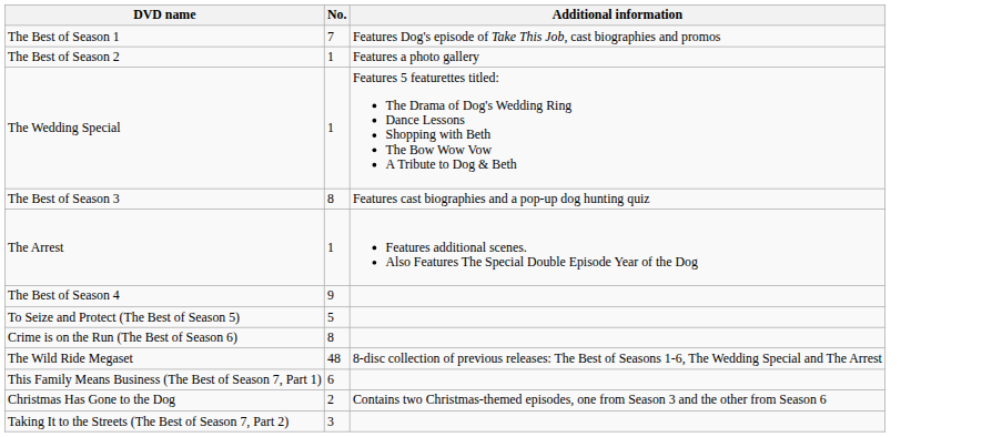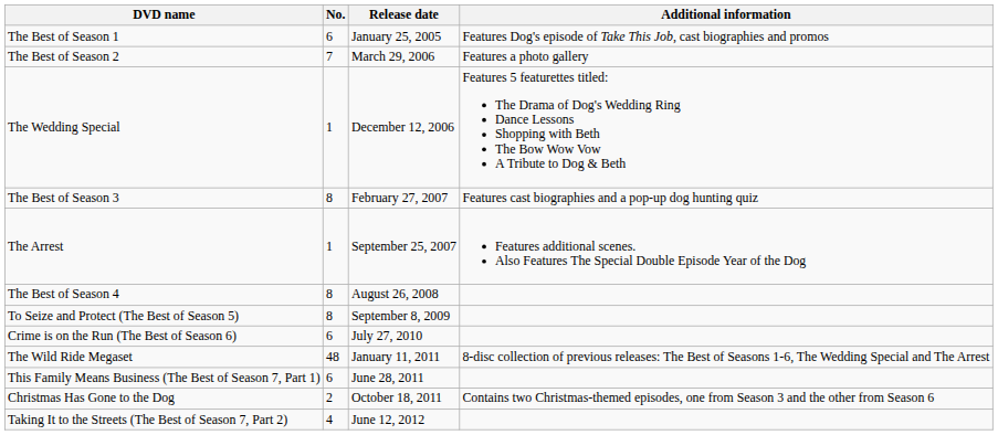 <table class="wikitable">
 <tr>
 <th>DVD name</th>
 <th>No.</th>
+<th>Release date</th>
 <th>Additional information</th>
 </tr>
 <tr>
 <td>The Best of Season 1</td>
-<td>7</td>
+<td>6</td>
+<td>January 25, 2005</td>
 <td>Features Dog's episode of <em>Take This Job</em>, cast biographies and promos</td>
 </tr>
 <tr>
 <td>The Best of Season 2</td>
-<td>1</td>
+<td>7</td>
+<td>March 29, 2006</td>
 <td>Features a photo gallery</td>
 </tr>
 <tr>
 <td>The Wedding Special</td>
 <td>1</td>
+<td>December 12, 2006</td>
 <td>Features 5 featurettes titled:<br><ul><li>The Drama of Dog's Wedding Ring</li><li>Dance Lessons</li><li>Shopping with Beth</li><li>The Bow Wow Vow</li><li>A Tribute to Dog & Beth</li></ul></td>
 </tr>
 <tr>
 <td>The Best of Season 3</td>
 <td>8</td>
+<td>February 27, 2007</td>
 <td>Features cast biographies and a pop-up dog hunting quiz</td>
 </tr>
 <tr>
 <td>The Arrest</td>
 <td>1</td>
+<td>September 25, 2007</td>
 <td><br><ul><li>Features additional scenes.</li><li>Also Features The Special Double Episode Year of the Dog</li></ul></td>
 </tr>
 <tr>
 <td>The Best of Season 4</td>
-<td>9</td>
+<td>8</td>
+<td>August 26, 2008</td>
 <td></td>
 </tr>
 <tr>
 <td>To Seize and Protect (The Best of Season 5)</td>
-<td>5</td>
+<td>8</td>
+<td>September 8, 2009</td>
 <td></td>
 </tr>
 <tr>
 <td>Crime is on the Run (The Best of Season 6)</td>
-<td>8</td>
+<td>6</td>
+<td>July 27, 2010</td>
 <td></td>
 </tr>
 <tr>
 <td>The Wild Ride Megaset</td>
 <td>48</td>
+<td>January 11, 2011</td>
 <td>8-disc collection of previous releases: The Best of Seasons 1-6, The Wedding Special and The Arrest</td>
 </tr>
 <tr>
 <td>This Family Means Business (The Best of Season 7, Part 1)</td>
 <td>6</td>
+<td>June 28, 2011</td>
 <td></td>
 </tr>
 <tr>
 <td>Christmas Has Gone to the Dog</td>
 <td>2</td>
+<td>October 18, 2011</td>
 <td>Contains two Christmas-themed episodes, one from Season 3 and the other from Season 6</td>
 </tr>
 <tr>
 <td>Taking It to the Streets (The Best of Season 7, Part 2)</td>
-<td>3</td>
+<td>4</td>
+<td>June 12, 2012</td>
 <td></td>
 </tr>
 </table>
